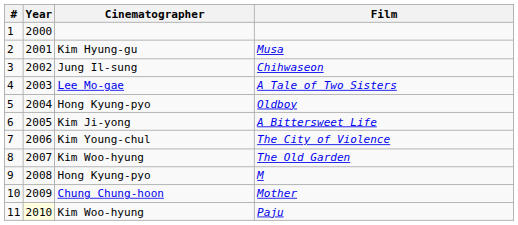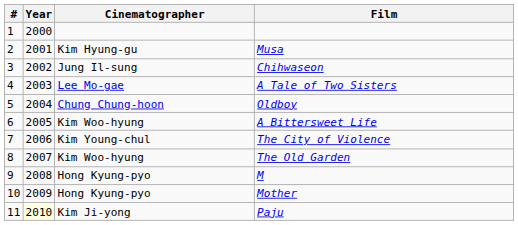 <table class="wikitable" style="width:600px">
 <tr>
 <th width=10>#</th>
 <th width=10>Year</th>
 <th>Cinematographer</th>
 <th>Film</th>
 </tr>
 <tr>
 <td>1</td>
 <td>2000</td>
 <td></td>
 <td></td>
 </tr>
 <tr>
 <td>2</td>
 <td>2001</td>
 <td>Kim Hyung-gu</td>
 <td><em><a href='#'>Musa</a></em></td>
 </tr>
 <tr>
 <td>3</td>
 <td>2002</td>
 <td>Jung Il-sung</td>
 <td><em><a href='#'>Chihwaseon</a></em></td>
 </tr>
 <tr>
 <td>4</td>
 <td>2003</td>
 <td><a href='#'>Lee Mo-gae</a></td>
 <td><em><a href='#'>A Tale of Two Sisters</a></em></td>
 </tr>
 <tr>
 <td>5</td>
 <td>2004</td>
-<td>Hong Kyung-pyo</td>
+<td><a href='#'>Chung Chung-hoon</a></td>
 <td><em><a href='#'>Oldboy</a></em></td>
 </tr>
 <tr>
 <td>6</td>
 <td>2005</td>
-<td>Kim Ji-yong</td>
+<td>Kim Woo-hyung</td>
 <td><em><a href='#'>A Bittersweet Life</a></em></td>
 </tr>
 <tr>
 <td>7</td>
 <td>2006</td>
 <td>Kim Young-chul</td>
 <td><em><a href='#'>The City of Violence</a></em></td>
 </tr>
 <tr>
 <td>8</td>
 <td>2007</td>
 <td>Kim Woo-hyung</td>
 <td><em><a href='#'>The Old Garden</a></em></td>
 </tr>
 <tr>
 <td>9</td>
 <td>2008</td>
 <td>Hong Kyung-pyo</td>
 <td><em><a href='#'>M</a></em></td>
 </tr>
 <tr>
 <td>10</td>
 <td>2009</td>
-<td><a href='#'>Chung Chung-hoon</a></td>
+<td>Hong Kyung-pyo</td>
 <td><em><a href='#'>Mother</a></em></td>
 </tr>
 <tr>
 <td>11</td>
 <td style="background: lightyellow;">2010</td>
-<td>Kim Woo-hyung</td>
+<td>Kim Ji-yong</td>
 <td><em><a href='#'>Paju</a></em></td>
 </tr>
 </table>
